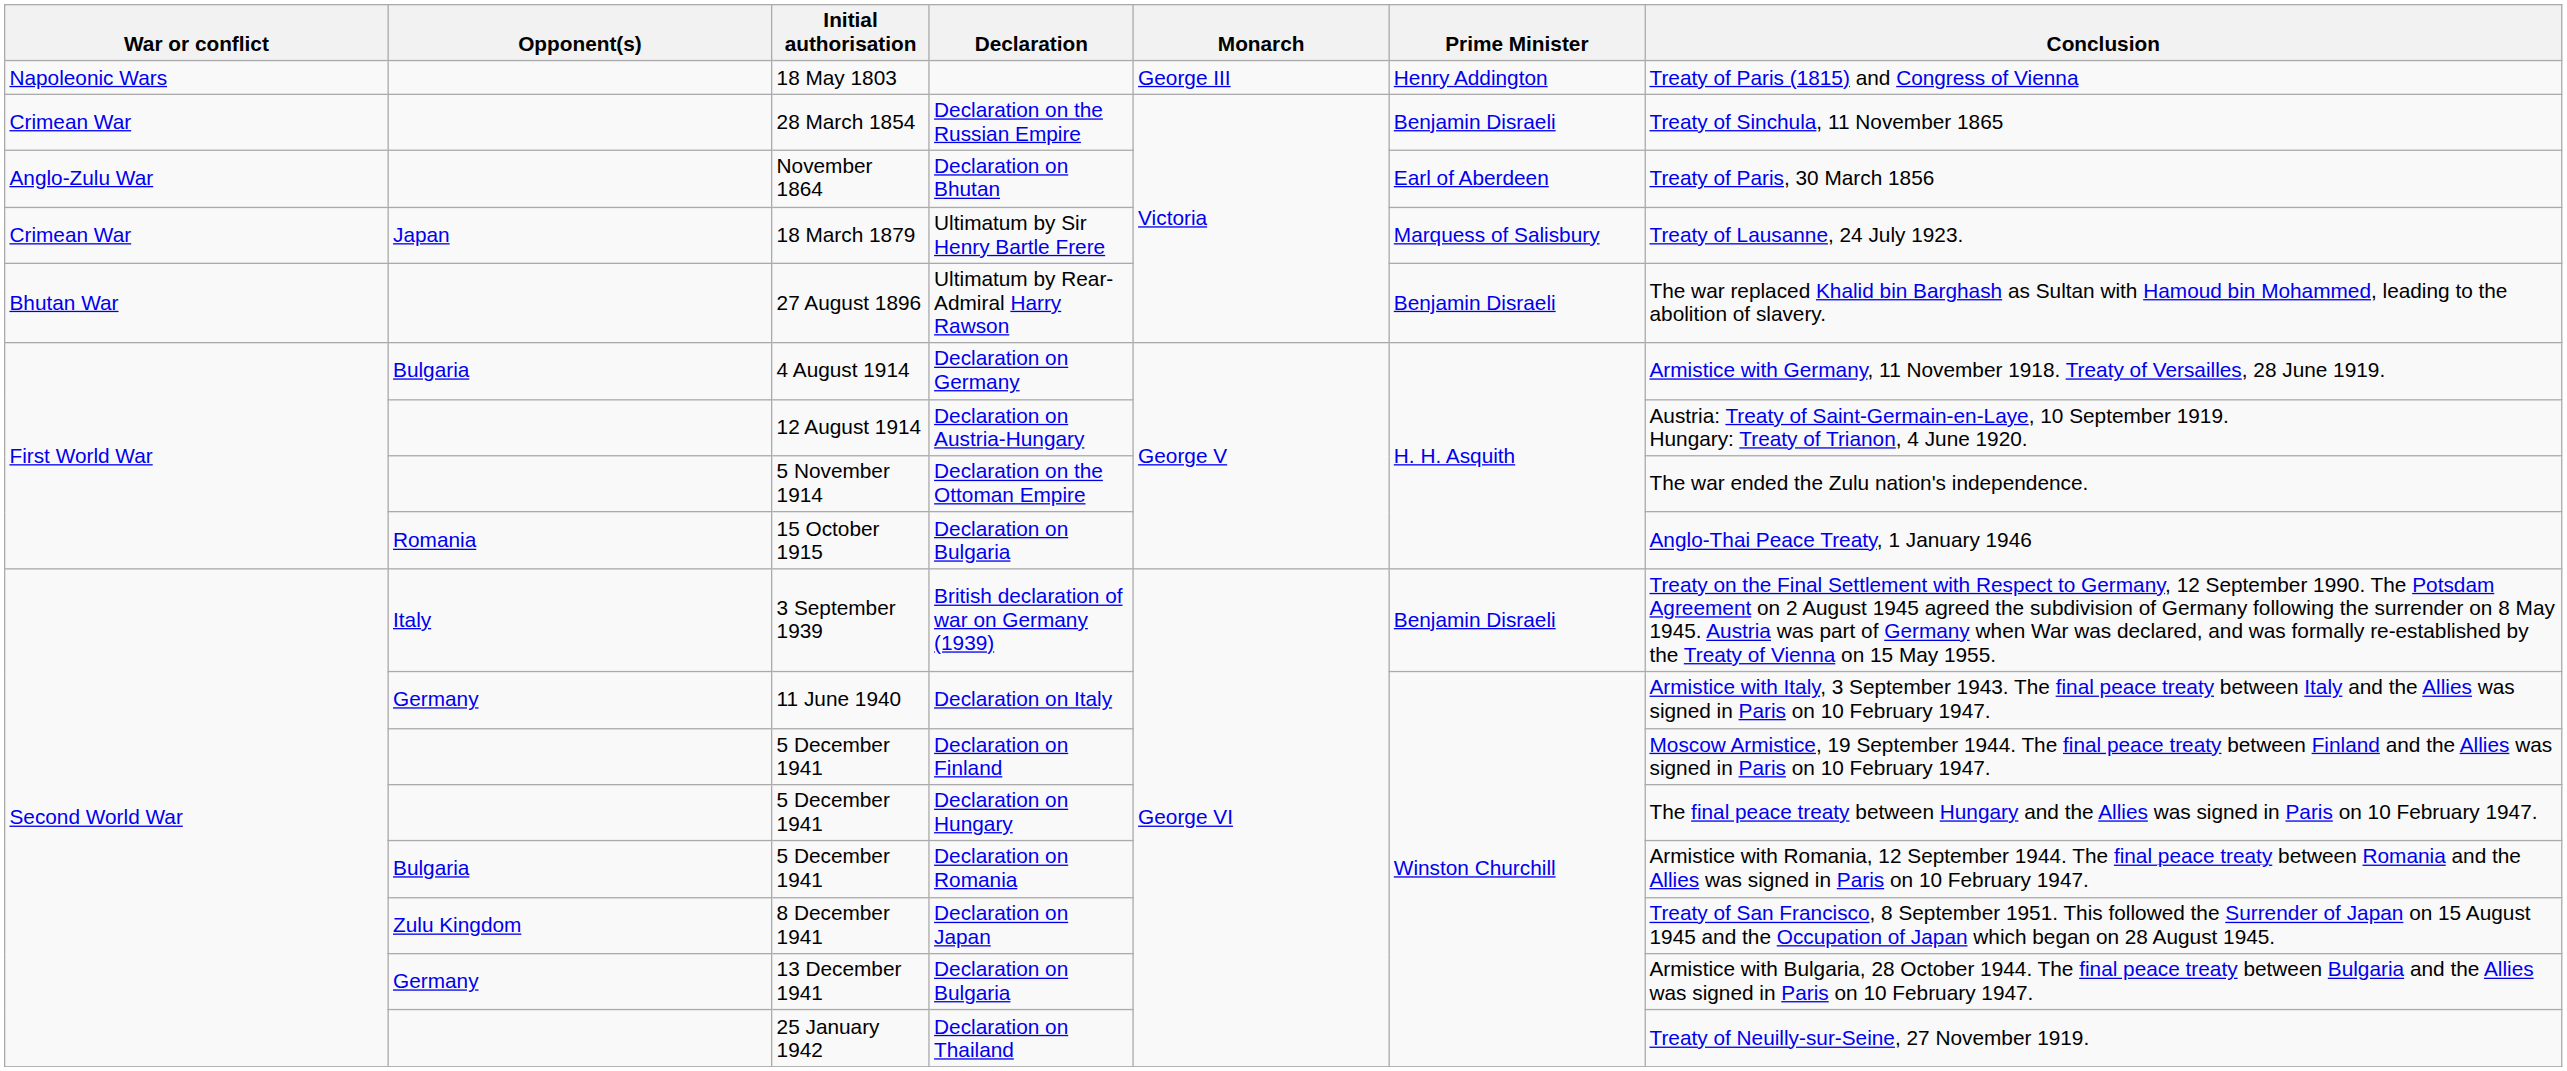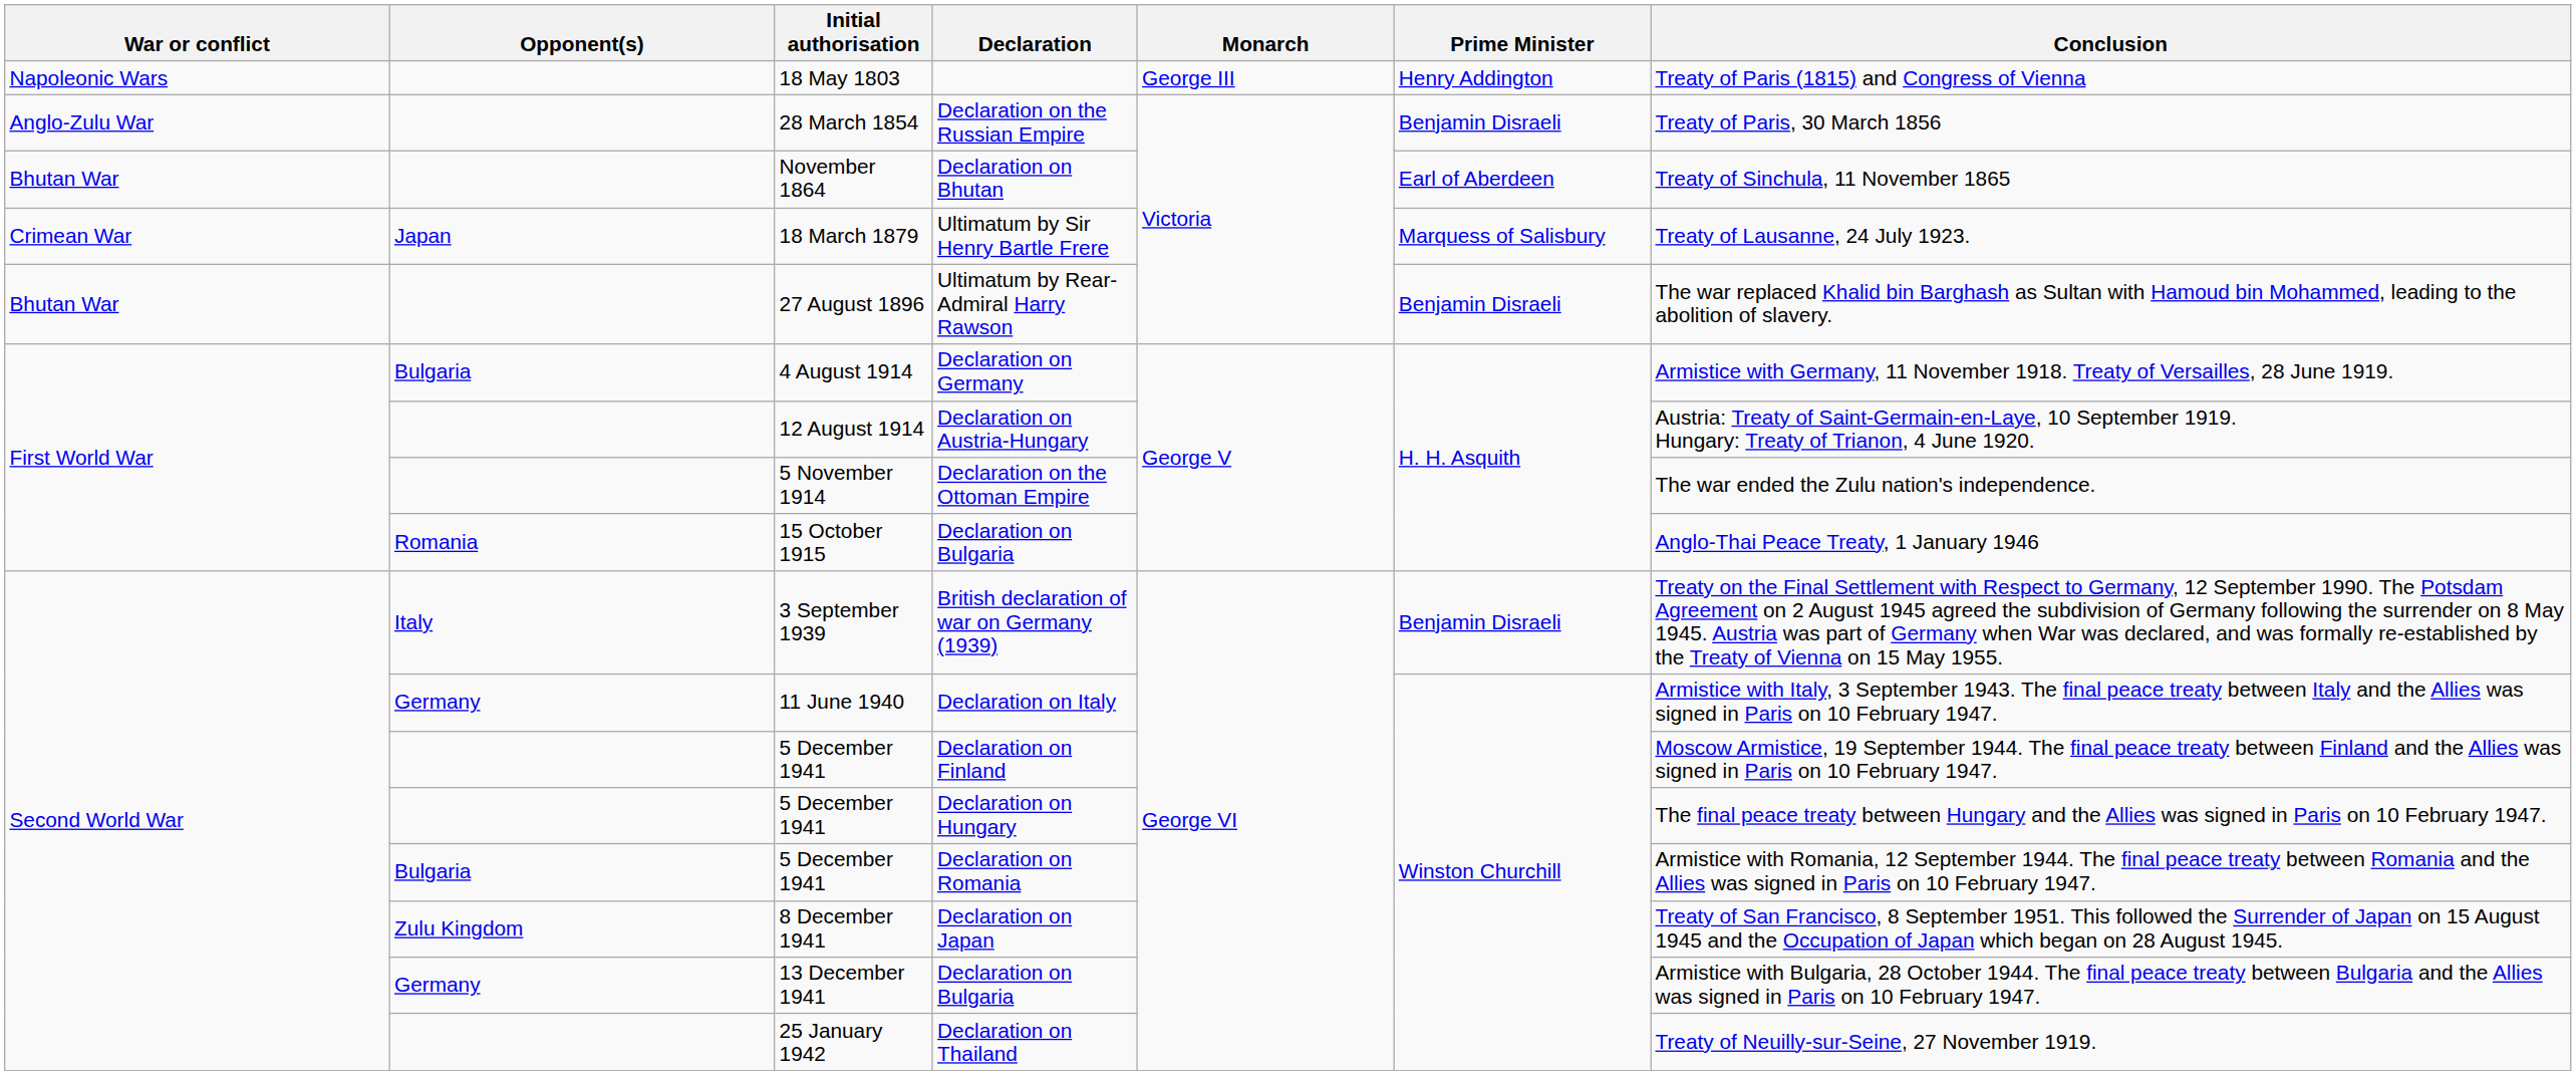 <table Class=wikitable>
 <tr valign=bottom>
 <th style="width:15%;">War or conflict</th>
 <th style="width:15%;">Opponent(s)</th>
 <th>Initial authorisation</th>
 <th>Declaration</th>
 <th style="width:10%;">Monarch</th>
 <th style="width:10%;">Prime Minister</th>
 <th>Conclusion</th>
 </tr>
 <tr>
 <td><a href='#'>Napoleonic Wars</a></td>
 <td></td>
 <td>18 May 1803</td>
 <td></td>
 <td><a href='#'>George III</a></td>
 <td><a href='#'>Henry Addington</a></td>
 <td><a href='#'>Treaty of Paris (1815)</a> and <a href='#'>Congress of Vienna</a></td>
 </tr>
 <tr>
-<td><a href='#'>Crimean War</a></td>
+<td><a href='#'>Anglo-Zulu War</a></td>
 <td></td>
 <td>28 March 1854</td>
 <td><a href='#'>Declaration on the Russian Empire</a></td>
 <td rowspan="4"><a href='#'>Victoria</a></td>
 <td><a href='#'>Benjamin Disraeli</a></td>
-<td><a href='#'>Treaty of Sinchula</a>, 11 November 1865</td>
+<td><a href='#'>Treaty of Paris</a>, 30 March 1856</td>
 </tr>
 <tr>
-<td><a href='#'>Anglo-Zulu War</a></td>
+<td><a href='#'>Bhutan War</a></td>
 <td></td>
 <td>November 1864</td>
 <td><a href='#'>Declaration on Bhutan</a></td>
 <td><a href='#'>Earl of Aberdeen</a></td>
-<td><a href='#'>Treaty of Paris</a>, 30 March 1856</td>
+<td><a href='#'>Treaty of Sinchula</a>, 11 November 1865</td>
 </tr>
 <tr>
 <td><a href='#'>Crimean War</a></td>
 <td> <a href='#'>Japan</a></td>
 <td>18 March 1879</td>
 <td>Ultimatum by Sir <a href='#'>Henry Bartle Frere</a></td>
 <td><a href='#'>Marquess of Salisbury</a></td>
 <td><a href='#'>Treaty of Lausanne</a>, 24 July 1923.</td>
 </tr>
 <tr>
 <td><a href='#'>Bhutan War</a></td>
 <td></td>
 <td>27 August 1896</td>
 <td>Ultimatum by Rear-Admiral <a href='#'>Harry Rawson</a></td>
 <td><a href='#'>Benjamin Disraeli</a></td>
 <td>The war replaced <a href='#'>Khalid bin Barghash</a> as Sultan with <a href='#'>Hamoud bin Mohammed</a>, leading to the abolition of slavery.</td>
 </tr>
 <tr>
 <td rowspan="4"><a href='#'>First World War</a></td>
 <td> <a href='#'>Bulgaria</a></td>
 <td>4 August 1914</td>
 <td><a href='#'>Declaration on Germany</a></td>
 <td rowspan="4"><a href='#'>George V</a></td>
 <td rowspan="4"><a href='#'>H. H. Asquith</a></td>
 <td><a href='#'>Armistice with Germany</a>, 11 November 1918. <a href='#'>Treaty of Versailles</a>, 28 June 1919.</td>
 </tr>
 <tr>
 <td></td>
 <td>12 August 1914</td>
 <td><a href='#'>Declaration on Austria-Hungary</a></td>
 <td>Austria: <a href='#'>Treaty of Saint-Germain-en-Laye</a>, 10 September 1919.<br>Hungary: <a href='#'>Treaty of Trianon</a>, 4 June 1920.</td>
 </tr>
 <tr>
 <td></td>
 <td>5 November 1914</td>
 <td><a href='#'>Declaration on the Ottoman Empire</a></td>
 <td>The war ended the Zulu nation's independence.</td>
 </tr>
 <tr>
 <td> <a href='#'>Romania</a></td>
 <td>15 October 1915</td>
 <td><a href='#'>Declaration on Bulgaria</a></td>
 <td><a href='#'>Anglo-Thai Peace Treaty</a>, 1 January 1946</td>
 </tr>
 <tr>
 <td rowspan="8"><a href='#'>Second World War</a></td>
 <td> <a href='#'>Italy</a></td>
 <td>3 September 1939</td>
 <td><a href='#'>British declaration of war on Germany (1939)</a></td>
 <td rowspan="8"><a href='#'>George VI</a></td>
 <td><a href='#'>Benjamin Disraeli</a></td>
 <td><a href='#'>Treaty on the Final Settlement with Respect to Germany</a>, 12 September 1990. The <a href='#'>Potsdam Agreement</a> on 2 August 1945 agreed the subdivision of Germany following the surrender on 8 May 1945. <a href='#'>Austria</a> was part of <a href='#'>Germany</a> when War was declared, and was formally re-established by the <a href='#'>Treaty of Vienna</a> on 15 May 1955.</td>
 </tr>
 <tr>
 <td> <a href='#'>Germany</a></td>
 <td>11 June 1940</td>
 <td><a href='#'>Declaration on Italy</a></td>
 <td rowspan="7"><a href='#'>Winston Churchill</a></td>
 <td><a href='#'>Armistice with Italy</a>, 3 September 1943.  The <a href='#'>final peace treaty</a> between <a href='#'>Italy</a> and the <a href='#'>Allies</a> was signed in <a href='#'>Paris</a> on 10 February 1947.</td>
 </tr>
 <tr>
 <td></td>
 <td>5 December 1941</td>
 <td><a href='#'>Declaration on Finland</a></td>
 <td><a href='#'>Moscow Armistice</a>, 19 September 1944. The <a href='#'>final peace treaty</a> between <a href='#'>Finland</a> and the <a href='#'>Allies</a> was signed in <a href='#'>Paris</a> on 10 February 1947.</td>
 </tr>
 <tr>
 <td></td>
 <td>5 December 1941</td>
 <td><a href='#'>Declaration on Hungary</a></td>
 <td>The <a href='#'>final peace treaty</a> between <a href='#'>Hungary</a> and the <a href='#'>Allies</a> was signed in <a href='#'>Paris</a> on 10 February 1947.</td>
 </tr>
 <tr>
 <td> <a href='#'>Bulgaria</a></td>
 <td>5 December 1941</td>
 <td><a href='#'>Declaration on Romania</a></td>
 <td>Armistice with Romania, 12 September 1944. The <a href='#'>final peace treaty</a> between <a href='#'>Romania</a> and the <a href='#'>Allies</a> was signed in <a href='#'>Paris</a> on 10 February 1947.</td>
 </tr>
 <tr>
 <td><a href='#'>Zulu Kingdom</a></td>
 <td>8 December 1941</td>
 <td><a href='#'>Declaration on Japan</a></td>
 <td><a href='#'>Treaty of San Francisco</a>, 8 September 1951. This followed the <a href='#'>Surrender of Japan</a> on 15 August 1945 and the <a href='#'>Occupation of Japan</a> which began on 28 August 1945.</td>
 </tr>
 <tr>
 <td> <a href='#'>Germany</a></td>
 <td>13 December 1941</td>
 <td><a href='#'>Declaration on Bulgaria</a></td>
 <td>Armistice with Bulgaria, 28 October 1944.  The <a href='#'>final peace treaty</a> between <a href='#'>Bulgaria</a> and the <a href='#'>Allies</a> was signed in <a href='#'>Paris</a> on 10 February 1947.</td>
 </tr>
 <tr>
 <td></td>
 <td>25 January 1942</td>
 <td><a href='#'>Declaration on Thailand</a></td>
 <td><a href='#'>Treaty of Neuilly-sur-Seine</a>, 27 November 1919.</td>
 </tr>
 </table>
